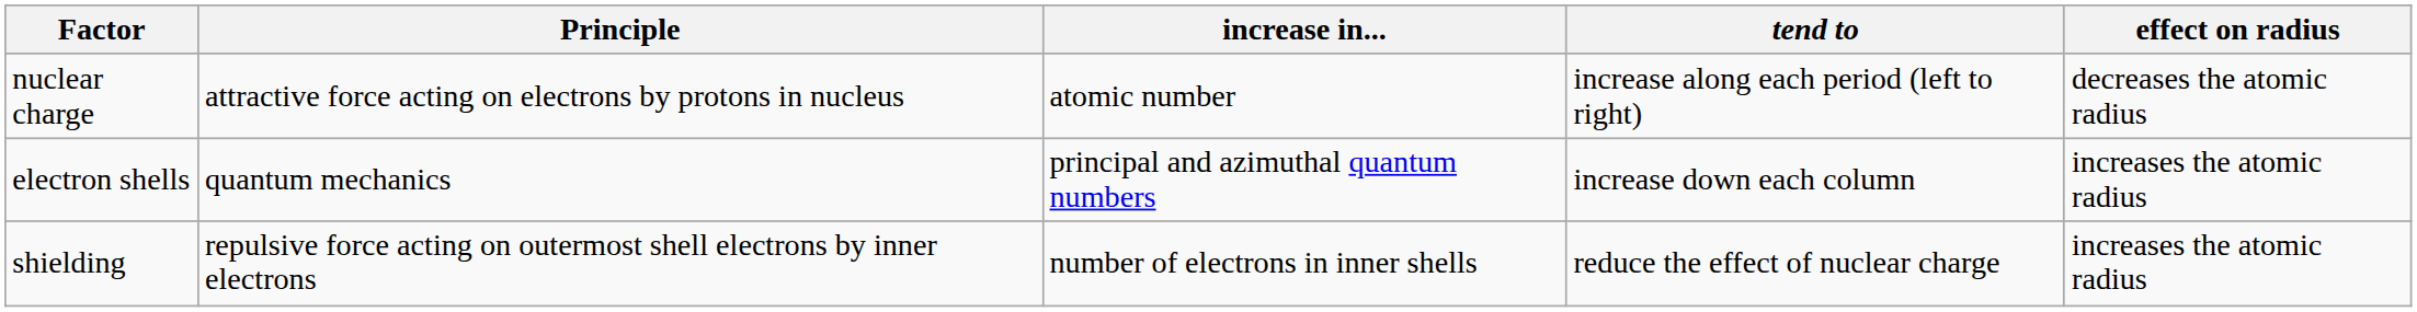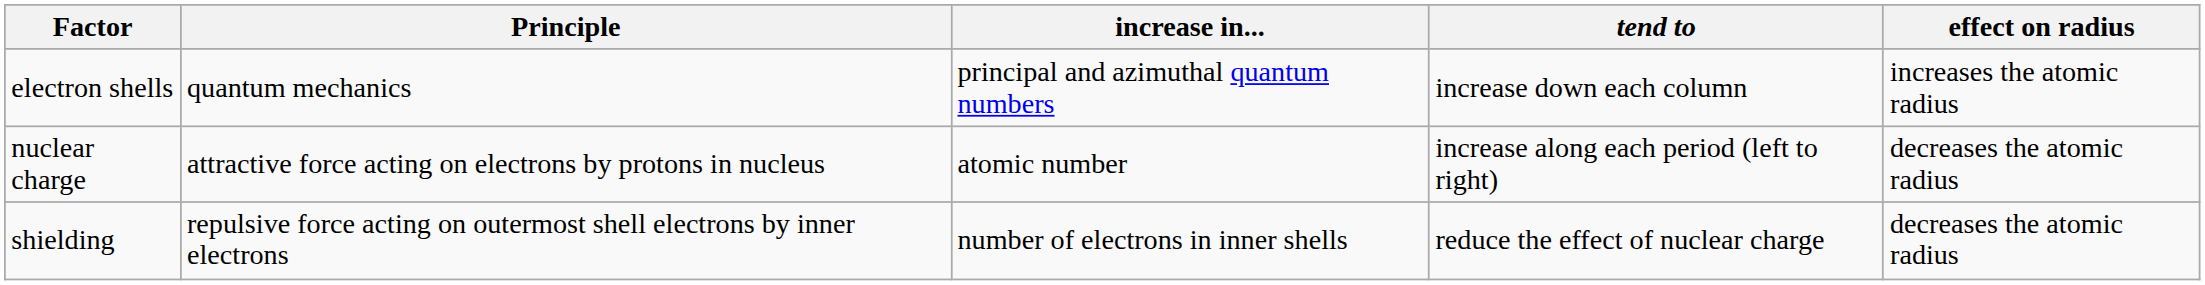 <table class="wikitable">
 <tr>
 <th>Factor</th>
 <th>Principle</th>
 <th>increase in...</th>
 <th><em>tend to</em></th>
 <th>effect on radius</th>
 </tr>
 <tr>
+<td>electron shells</td>
+<td>quantum mechanics</td>
+<td>principal and azimuthal <a href='#'>quantum numbers</a></td>
+<td>increase down each column</td>
+<td>increases the atomic radius</td>
+</tr>
+<tr>
 <td>nuclear charge</td>
 <td>attractive force acting on electrons by protons in nucleus</td>
 <td>atomic number</td>
 <td>increase along each period (left to right)</td>
 <td>decreases the atomic radius</td>
 </tr>
 <tr>
-<td>electron shells</td>
-<td>quantum mechanics</td>
-<td>principal and azimuthal <a href='#'>quantum numbers</a></td>
-<td>increase down each column</td>
-<td>increases the atomic radius</td>
-</tr>
-<tr>
 <td>shielding</td>
 <td>repulsive force acting on outermost shell electrons by inner electrons</td>
 <td>number of electrons in inner shells</td>
 <td>reduce the effect of nuclear charge</td>
-<td>increases the atomic radius</td>
+<td>decreases the atomic radius</td>
 </tr>
 </table>
